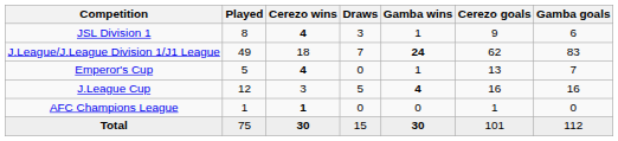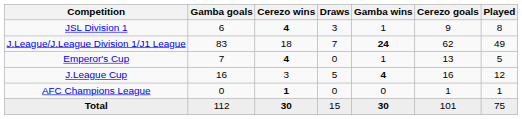 <table class="wikitable" style="text-align:center;">
 <tr>
 <th>Competition</th>
-<th>Played</th>
+<th>Gamba goals</th>
 <th>Cerezo wins</th>
 <th>Draws</th>
 <th>Gamba wins</th>
 <th>Cerezo goals</th>
-<th>Gamba goals</th>
+<th>Played</th>
 </tr>
 <tr>
 <td><a href='#'>JSL Division 1</a></td>
-<td>8</td>
+<td>6</td>
 <td><strong>4</strong></td>
 <td>3</td>
 <td>1</td>
 <td>9</td>
-<td>6</td>
+<td>8</td>
 </tr>
 <tr>
 <td><a href='#'>J.League/J.League Division 1/J1 League</a></td>
-<td>49</td>
+<td>83</td>
 <td>18</td>
 <td>7</td>
 <td><strong>24</strong></td>
 <td>62</td>
-<td>83</td>
+<td>49</td>
 </tr>
 <tr>
 <td><a href='#'>Emperor's Cup</a></td>
-<td>5</td>
+<td>7</td>
 <td><strong>4</strong></td>
 <td>0</td>
 <td>1</td>
 <td>13</td>
-<td>7</td>
+<td>5</td>
 </tr>
 <tr>
 <td><a href='#'>J.League Cup</a></td>
-<td>12</td>
+<td>16</td>
 <td>3</td>
 <td>5</td>
 <td><strong>4</strong></td>
 <td>16</td>
-<td>16</td>
+<td>12</td>
 </tr>
 <tr>
 <td><a href='#'>AFC Champions League</a></td>
-<td>1</td>
+<td>0</td>
 <td><strong>1</strong></td>
 <td>0</td>
 <td>0</td>
 <td>1</td>
-<td>0</td>
+<td>1</td>
 </tr>
 <tr bgcolor=#EEEEEE>
 <td><strong>Total</strong></td>
-<td>75</td>
+<td>112</td>
 <td><strong>30</strong></td>
 <td>15</td>
 <td><strong>30</strong></td>
 <td>101</td>
-<td>112</td>
+<td>75</td>
 </tr>
 </table>
